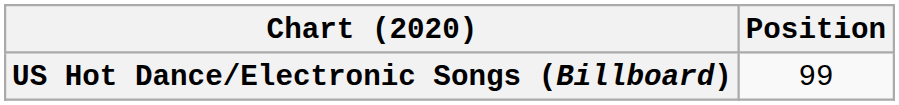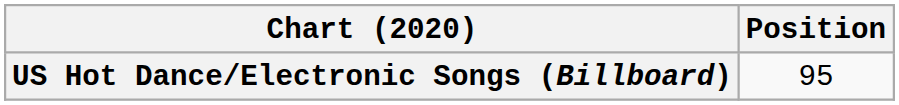 <table class="wikitable plainrowheaders" style="text-align:center">
 <tr>
 <th scope="col">Chart (2020)</th>
 <th scope="col">Position</th>
 </tr>
 <tr>
 <th scope="row">US Hot Dance/Electronic Songs (<em>Billboard</em>)</th>
-<td>99</td>
+<td>95</td>
 </tr>
 </table>
